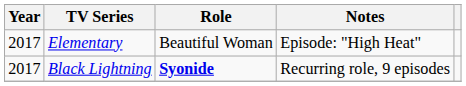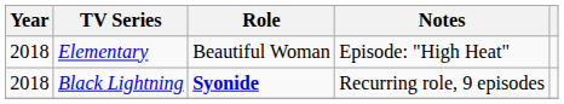 <table class="wikitable">
 <tr>
 <th>Year</th>
 <th>TV Series</th>
 <th>Role</th>
 <th>Notes</th>
 <th></th>
 </tr>
 <tr>
-<td>2017</td>
+<td>2018</td>
 <td><em><a href='#'>Elementary</a></em></td>
 <td>Beautiful Woman</td>
 <td>Episode: "High Heat"</td>
 <td></td>
 </tr>
 <tr>
-<td>2017</td>
+<td>2018</td>
 <td><em><a href='#'>Black Lightning</a></em></td>
 <td><strong><a href='#'>Syonide</a></strong></td>
 <td>Recurring role, 9 episodes</td>
 <td></td>
 </tr>
 <tr>
 </tr>
 </table>
